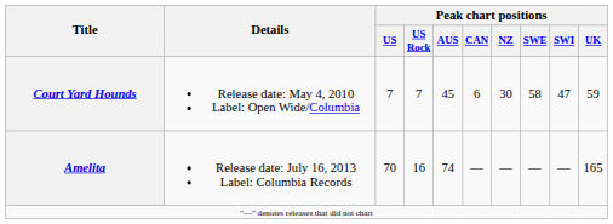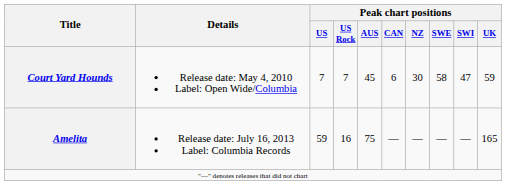 <table class="wikitable plainrowheaders" style="text-align:center;">
 <tr>
 <th rowspan="2" style="width:12em;">Title</th>
 <th rowspan="2" style="width:16em;">Details</th>
 <th colspan="8">Peak chart positions</th>
 </tr>
 <tr style="font-size:smaller;">
 <th style="width:30px;"><a href='#'>US</a><br></th>
 <th style="width:30px;"><a href='#'>US Rock</a><br></th>
 <th style="width:30px;"><a href='#'>AUS</a><br></th>
 <th style="width:30px;"><a href='#'>CAN</a><br></th>
 <th style="width:30px;"><a href='#'>NZ</a><br></th>
 <th style="width:30px;"><a href='#'>SWE</a><br></th>
 <th style="width:30px;"><a href='#'>SWI</a><br></th>
 <th style="width:30px;"><a href='#'>UK</a><br></th>
 </tr>
 <tr>
 <th scope="row"><em><a href='#'>Court Yard Hounds</a></em></th>
 <td><br><ul><li>Release date: May 4, 2010</li><li>Label: Open Wide/<a href='#'>Columbia</a></li></ul></td>
 <td>7</td>
 <td>7</td>
 <td>45</td>
 <td>6</td>
 <td>30</td>
 <td>58</td>
 <td>47</td>
 <td>59</td>
 </tr>
 <tr>
 <th scope="row"><em><a href='#'>Amelita</a></em></th>
 <td><br><ul><li>Release date: July 16, 2013</li><li>Label: Columbia Records</li></ul></td>
-<td>70</td>
+<td>59</td>
 <td>16</td>
-<td>74</td>
+<td>75</td>
 <td>—</td>
 <td>—</td>
 <td>—</td>
 <td>—</td>
 <td>165</td>
 </tr>
 <tr>
 <td colspan="10" style="font-size:8pt">"—" denotes releases that did not chart</td>
 </tr>
 </table>
